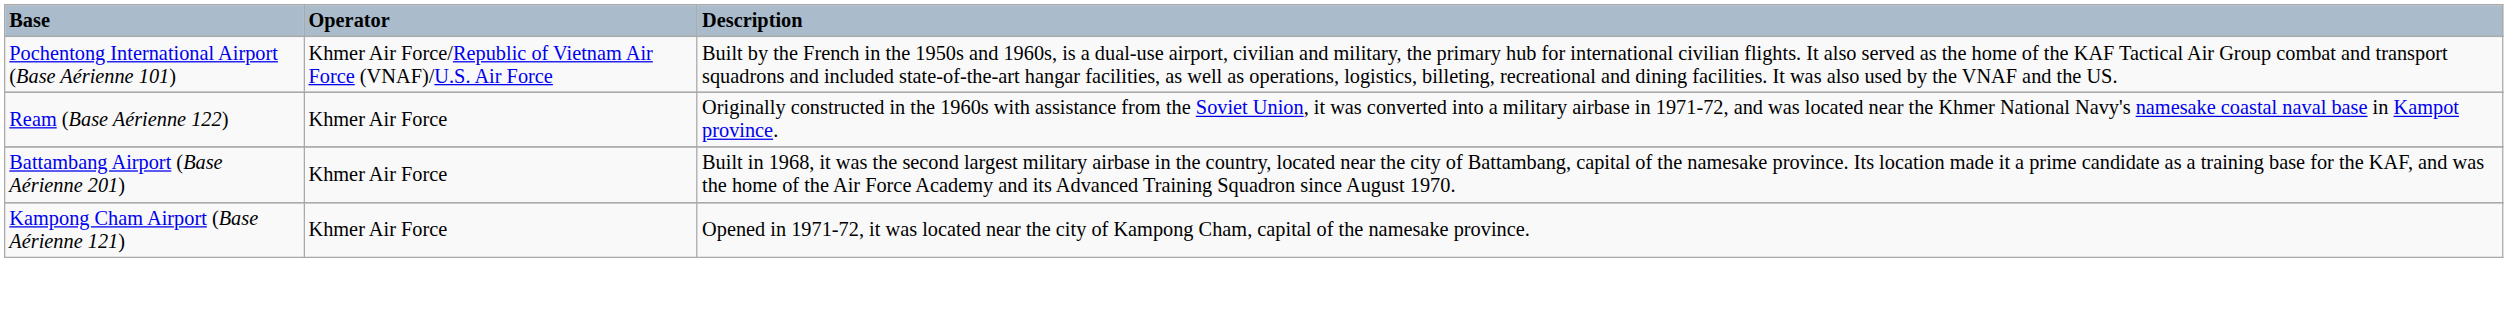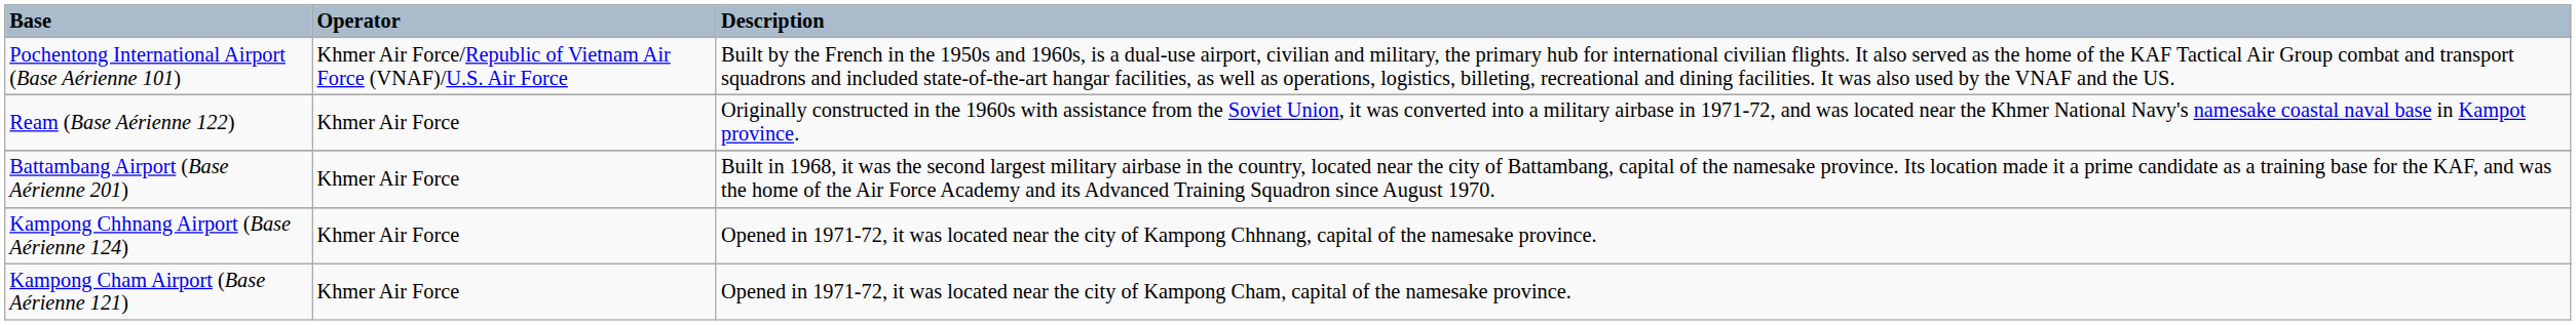 <table class="wikitable">
 <tr>
 <th style="text-align: left; background: #aabccc;">Base</th>
 <th style="text-align: left; background: #aabccc;">Operator</th>
 <th style="text-align: left; background: #aabccc;">Description</th>
 </tr>
 <tr>
 </tr>
 <tr>
 <td><a href='#'>Pochentong International Airport</a> (<em>Base Aérienne 101</em>)</td>
 <td>Khmer Air Force/<a href='#'>Republic of Vietnam Air Force</a> (VNAF)/<a href='#'>U.S. Air Force</a></td>
 <td>Built by the French in the 1950s and 1960s, is a dual-use airport, civilian and military, the primary hub for international civilian flights. It also served as the home of the KAF Tactical Air Group combat and transport squadrons and included state-of-the-art hangar facilities, as well as operations, logistics, billeting, recreational and dining facilities. It was also used by the VNAF and the US.</td>
 </tr>
 <tr>
 </tr>
 <tr>
 <td><a href='#'>Ream</a> (<em>Base Aérienne 122</em>)</td>
 <td>Khmer Air Force</td>
 <td>Originally constructed in the 1960s with assistance from the <a href='#'>Soviet Union</a>, it was converted into a military airbase in 1971-72, and was located near the Khmer National Navy's <a href='#'>namesake coastal naval base</a> in <a href='#'>Kampot province</a>.</td>
 </tr>
 <tr>
 </tr>
 <tr>
 <td><a href='#'>Battambang Airport</a> (<em>Base Aérienne 201</em>)</td>
 <td>Khmer Air Force</td>
 <td>Built in 1968, it was the second largest military airbase in the country, located near the city of Battambang, capital of the namesake province. Its location made it a prime candidate as a training base for the KAF, and was the home of the Air Force Academy and its Advanced Training Squadron since August 1970.</td>
 </tr>
 <tr>
 </tr>
 <tr>
+<td><a href='#'>Kampong Chhnang Airport</a> (<em>Base Aérienne 124</em>)</td>
+<td>Khmer Air Force</td>
+<td>Opened in 1971-72, it was located near the city of Kampong Chhnang, capital of the namesake province.</td>
+</tr>
+<tr>
 </tr>
 <tr>
 <td><a href='#'>Kampong Cham Airport</a> (<em>Base Aérienne 121</em>)</td>
 <td>Khmer Air Force</td>
 <td>Opened in 1971-72, it was located near the city of Kampong Cham, capital of the namesake province.</td>
 </tr>
 </table>
